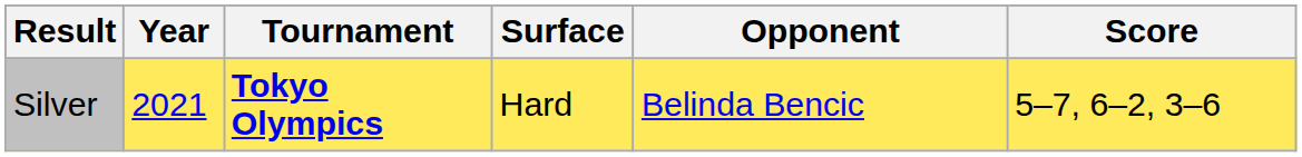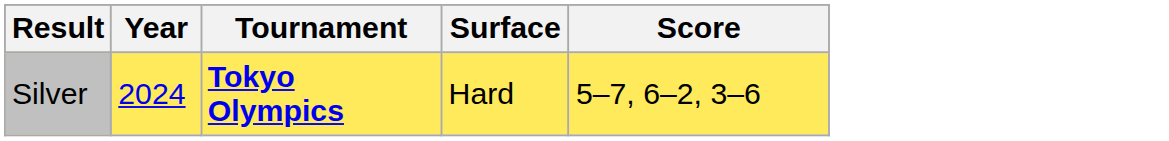 <table class="sortable wikitable">
 <tr>
 <th>Result</th>
 <th style="width:40px">Year</th>
 <th style="width:120px">Tournament</th>
 <th style="width:60px">Surface</th>
-<th style="width:170px">Opponent</th>
 <th style="width:130px" class="unsortable">Score</th>
 </tr>
 <tr bgcolor=FFEA5C>
 <td bgcolor=silver>Silver</td>
-<td><a href='#'>2021</a></td>
+<td><a href='#'>2024</a></td>
 <td><strong><a href='#'>Tokyo Olympics</a></strong></td>
 <td>Hard</td>
-<td> <a href='#'>Belinda Bencic</a></td>
 <td>5–7, 6–2, 3–6</td>
 </tr>
 </table>
